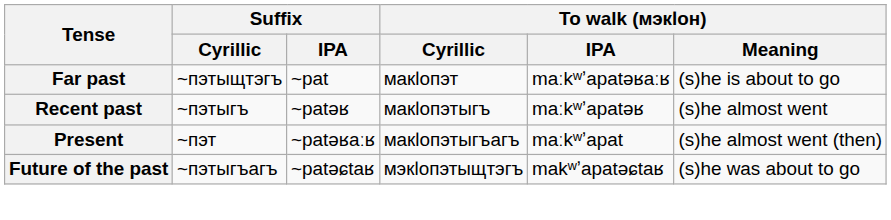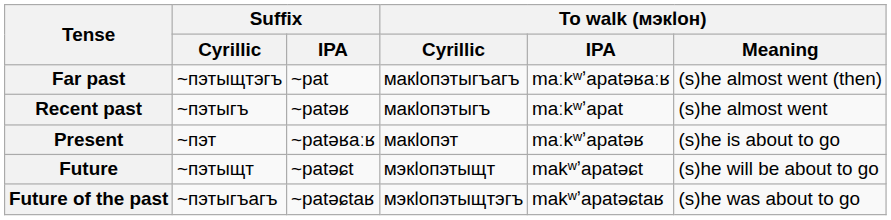 <table class="wikitable">
 <tr>
 <th rowspan=2>Tense</th>
 <th colspan=2>Suffix</th>
 <th colspan=3>To walk (мэкӏон)</th>
 </tr>
 <tr>
 <th>Cyrillic</th>
 <th>IPA</th>
 <th>Cyrillic</th>
 <th>IPA</th>
 <th>Meaning</th>
 </tr>
 <tr>
 <th>Far past</th>
 <td>~пэтыщтэгъ</td>
 <td>~pat</td>
-<td>макӏопэт</td>
+<td>макӏопэтыгъагъ</td>
 <td>maːkʷʼapatəʁaːʁ</td>
-<td>(s)he is about to go</td>
+<td>(s)he almost went (then)</td>
 </tr>
 <tr>
 <th>Recent past</th>
 <td>~пэтыгъ</td>
 <td>~patəʁ</td>
 <td>макӏопэтыгъ</td>
-<td>maːkʷʼapatəʁ</td>
+<td>maːkʷʼapat</td>
 <td>(s)he almost went</td>
 </tr>
 <tr>
 <th>Present</th>
 <td>~пэт</td>
 <td>~patəʁaːʁ</td>
-<td>макӏопэтыгъагъ</td>
-<td>maːkʷʼapat</td>
-<td>(s)he almost went (then)</td>
+<td>макӏопэт</td>
+<td>maːkʷʼapatəʁ</td>
+<td>(s)he is about to go</td>
+</tr>
+<tr>
+<th>Future</th>
+<td>~пэтыщт</td>
+<td>~patəɕt</td>
+<td>мэкӏопэтыщт</td>
+<td>makʷʼapatəɕt</td>
+<td>(s)he will be about to go</td>
 </tr>
 <tr>
 <th>Future of the past</th>
 <td>~пэтыгъагъ</td>
 <td>~patəɕtaʁ</td>
 <td>мэкӏопэтыщтэгъ</td>
 <td>makʷʼapatəɕtaʁ</td>
 <td>(s)he was about to go</td>
 </tr>
 </table>
